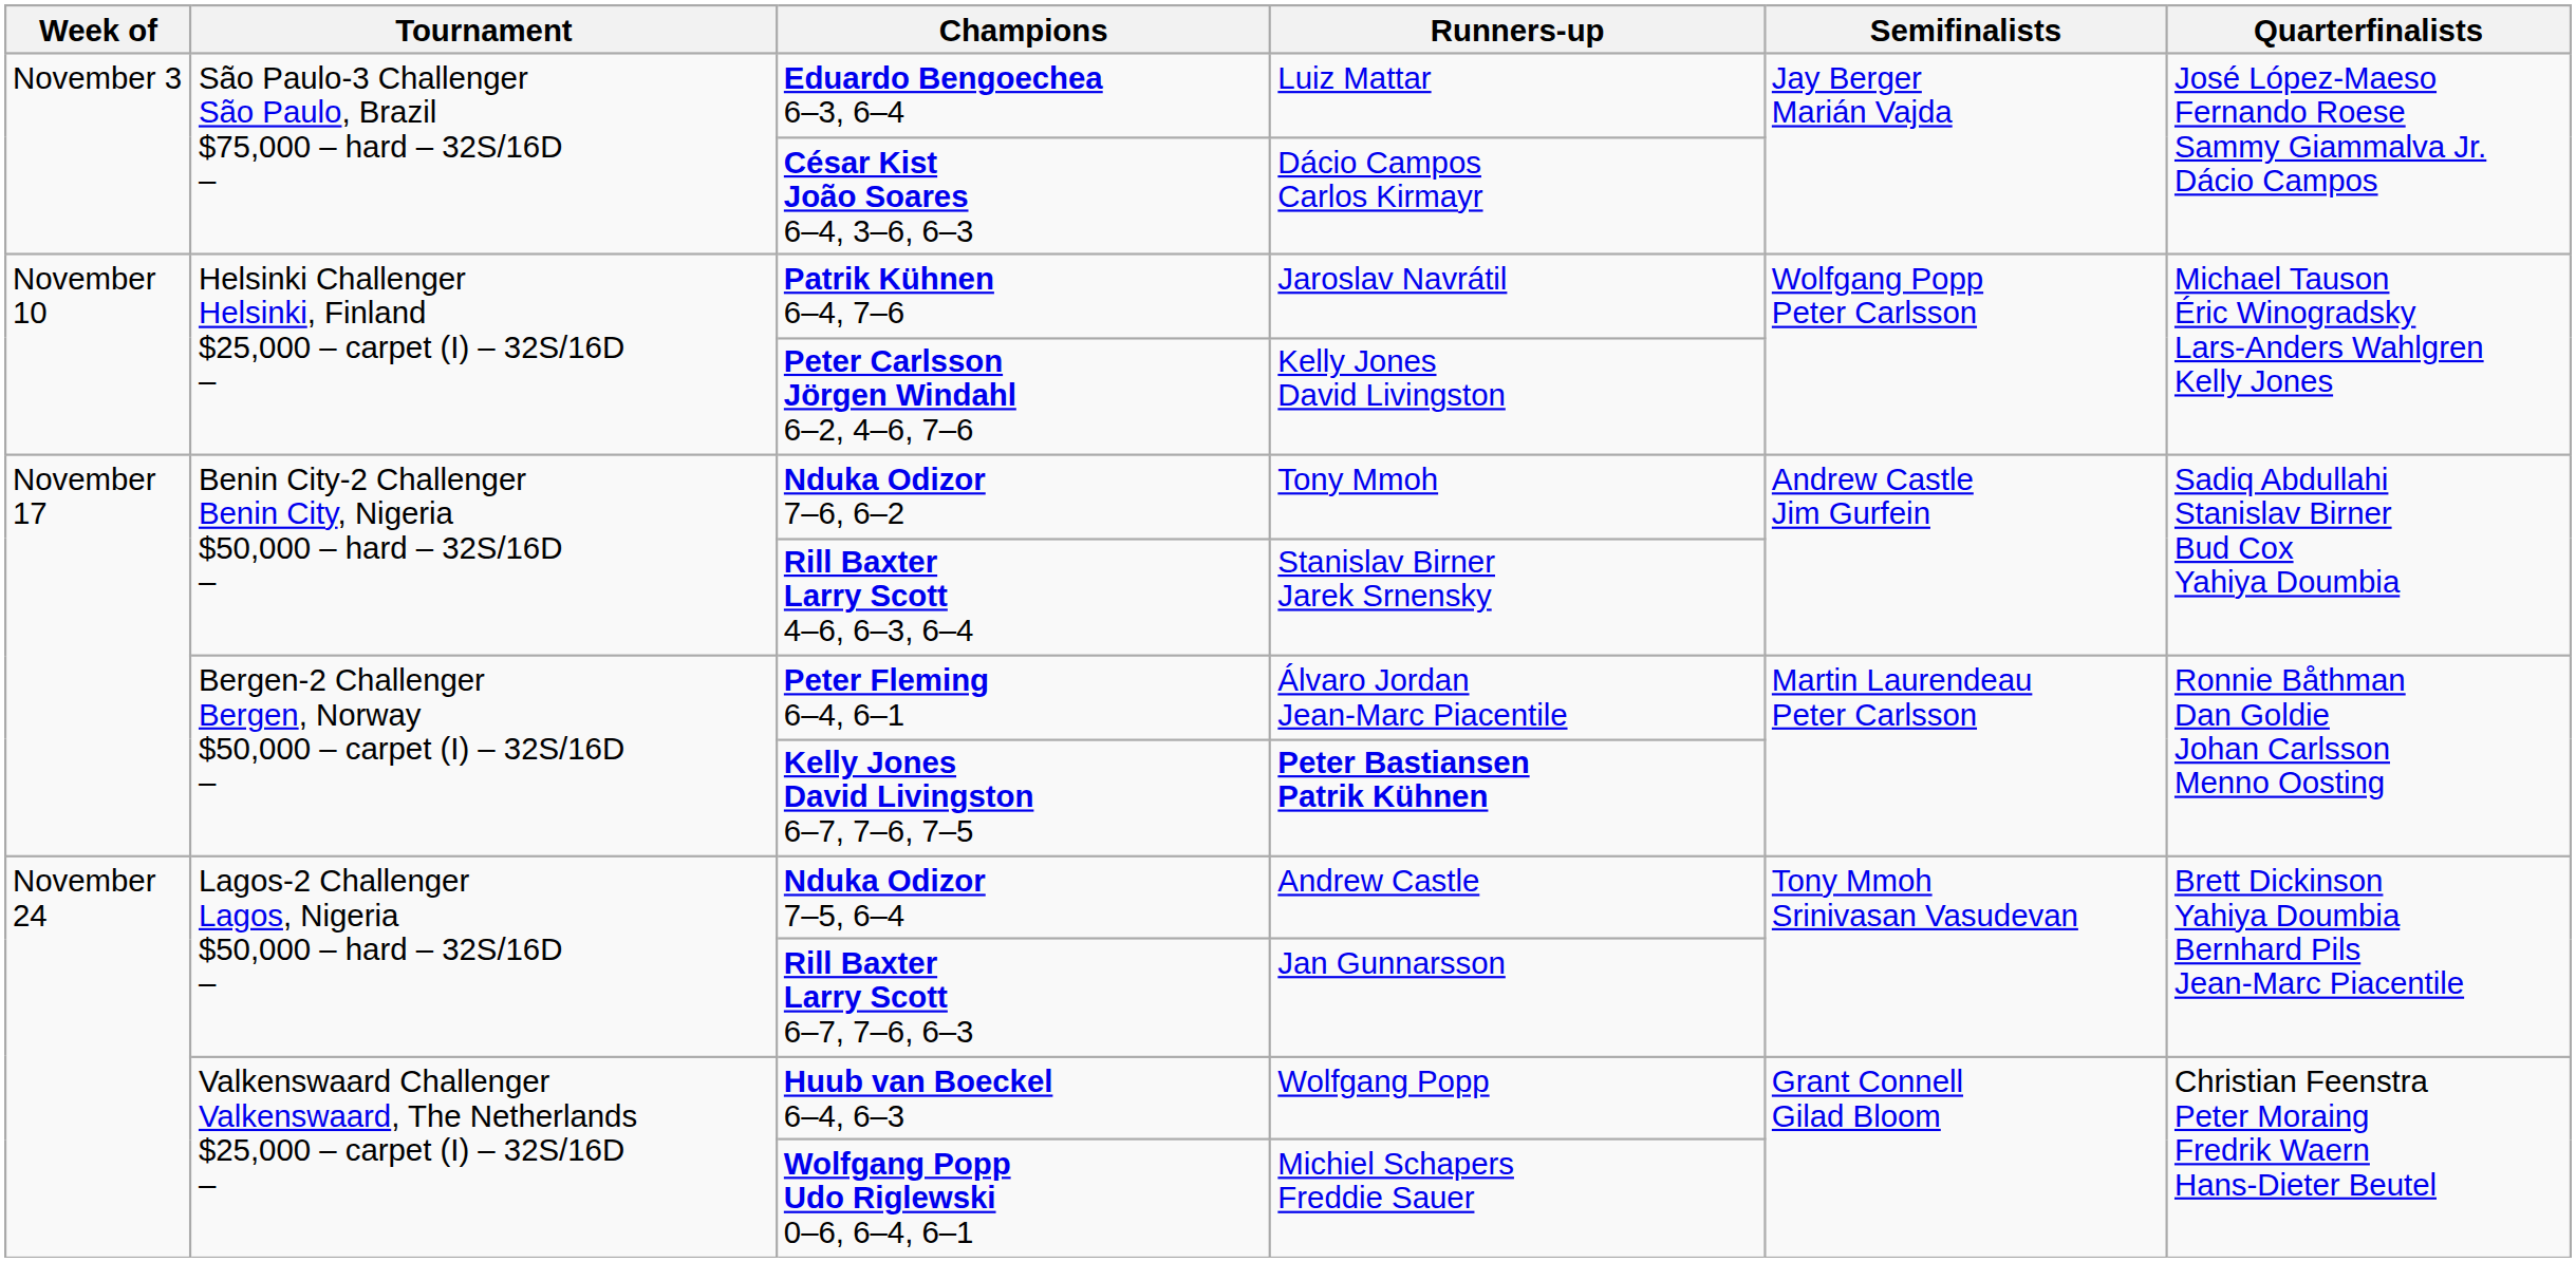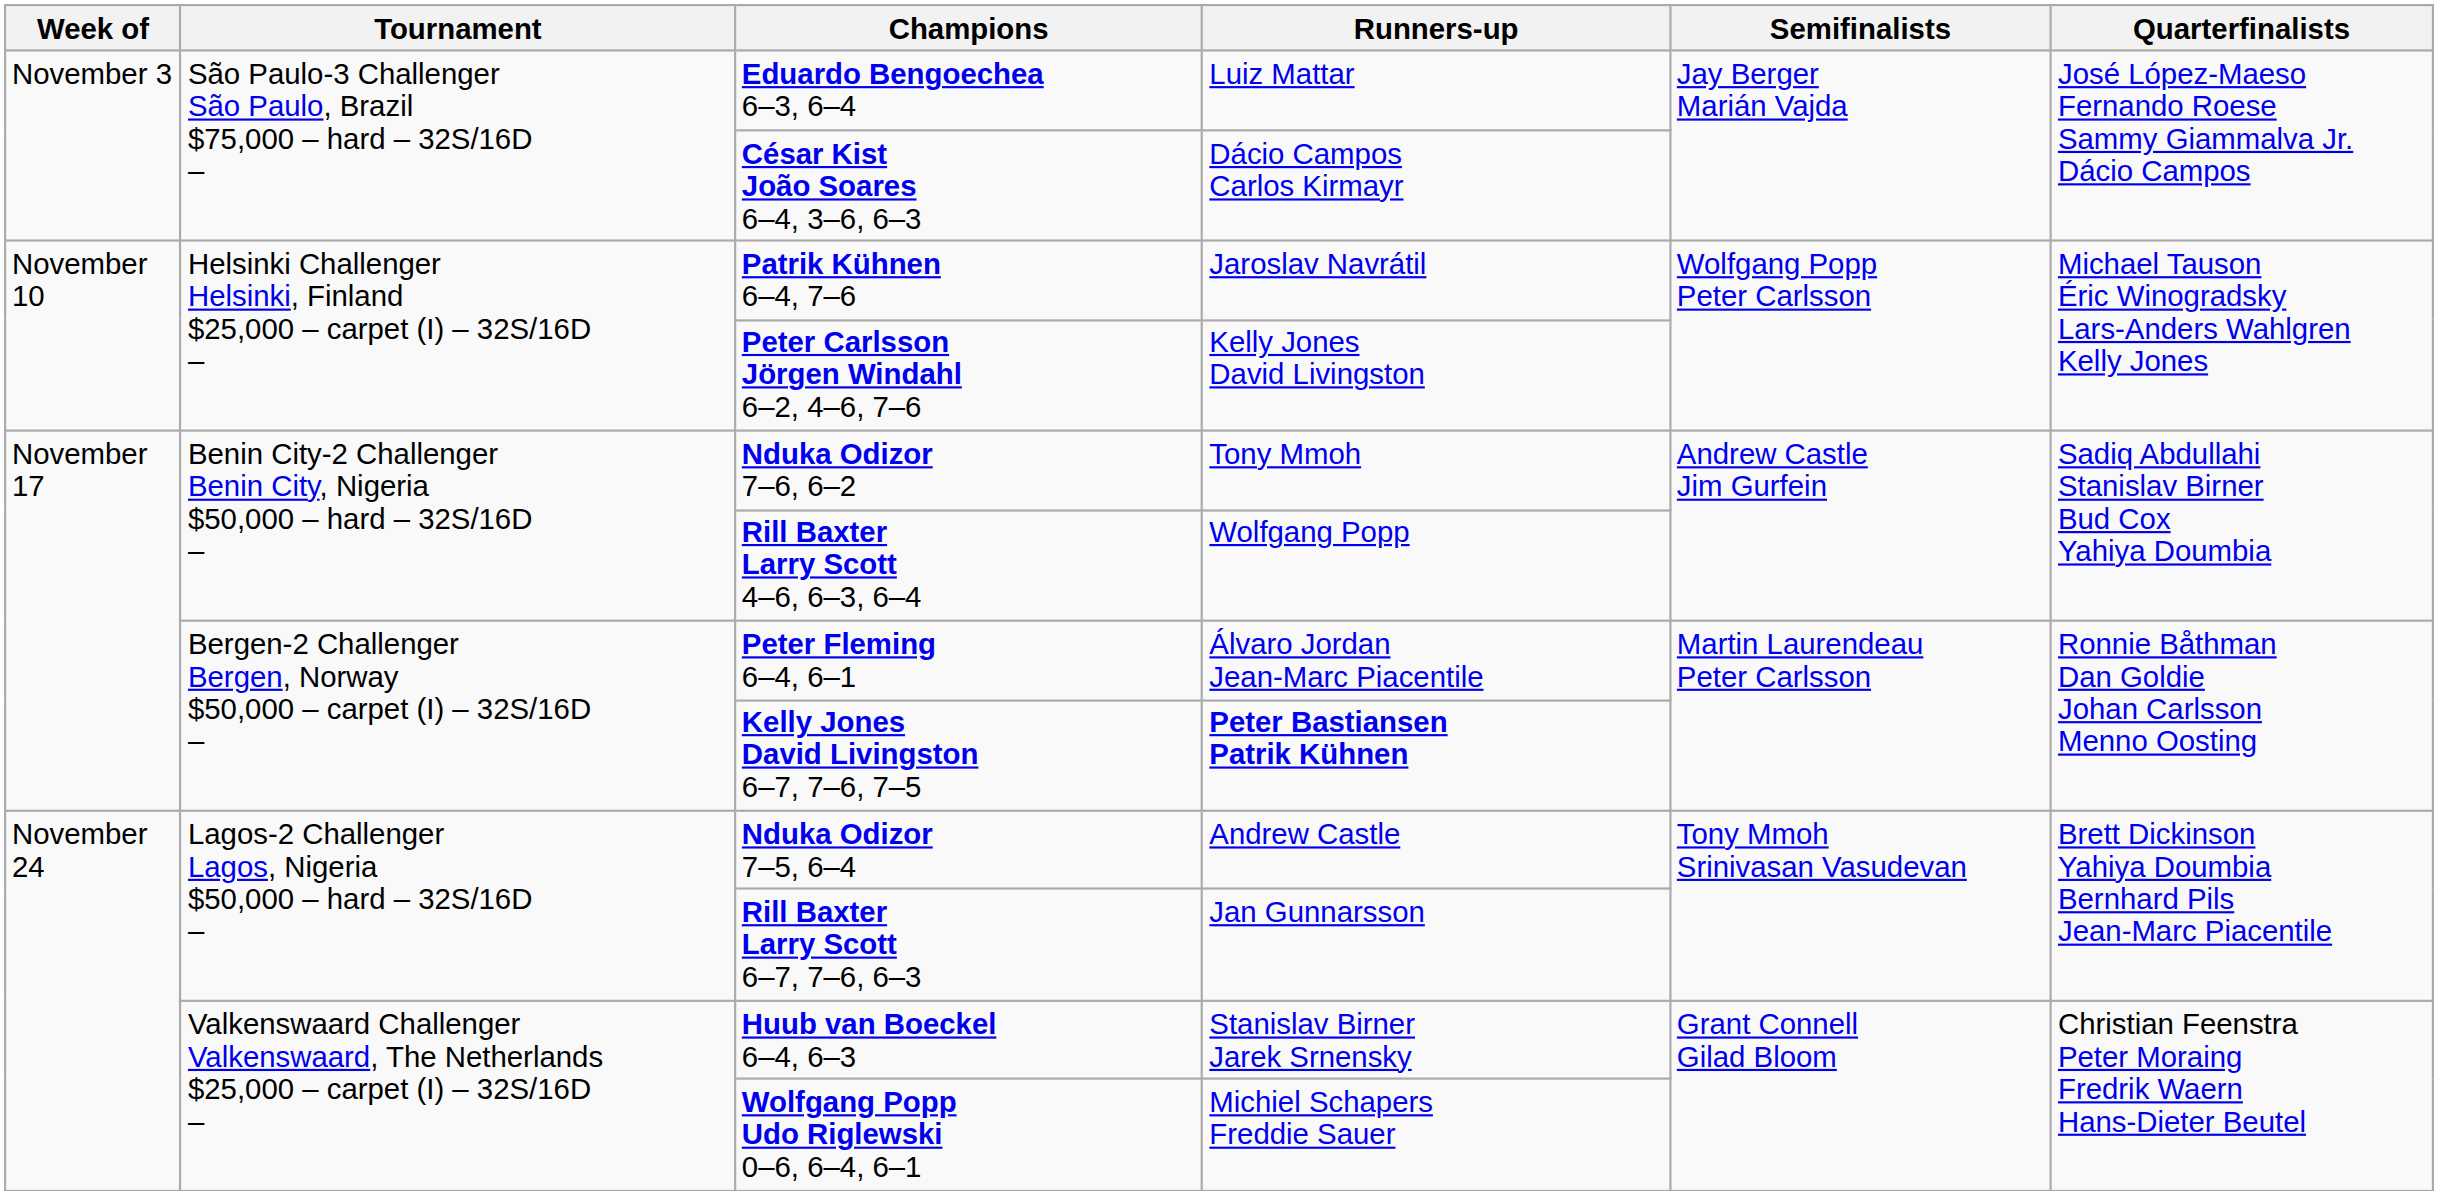 <table class="wikitable" style="font-size:85%;">
 <tr>
 <th width="75">Week of</th>
 <th width="250">Tournament</th>
 <th width="210">Champions</th>
 <th width="210">Runners-up</th>
 <th width="170">Semifinalists</th>
 <th width="170">Quarterfinalists</th>
 </tr>
 <tr valign="top">
 <td rowspan="2">November 3</td>
 <td rowspan="2">São Paulo-3 Challenger<br><a href='#'>São Paulo</a>, Brazil<br>$75,000 – hard – 32S/16D<br>  – </td>
 <td> <strong><a href='#'>Eduardo Bengoechea</a></strong> <br>6–3, 6–4</td>
 <td> <a href='#'>Luiz Mattar</a></td>
 <td rowspan="2"> <a href='#'>Jay Berger</a> <br>  <a href='#'>Marián Vajda</a></td>
 <td rowspan="2"> <a href='#'>José López-Maeso</a> <br> <a href='#'>Fernando Roese</a> <br> <a href='#'>Sammy Giammalva Jr.</a> <br>  <a href='#'>Dácio Campos</a></td>
 </tr>
 <tr valign="top">
 <td> <strong><a href='#'>César Kist</a></strong> <br> <strong><a href='#'>João Soares</a></strong><br>6–4, 3–6, 6–3</td>
 <td> <a href='#'>Dácio Campos</a> <br>  <a href='#'>Carlos Kirmayr</a></td>
 </tr>
 <tr valign="top">
 <td rowspan="2">November 10</td>
 <td rowspan="2">Helsinki Challenger<br><a href='#'>Helsinki</a>, Finland<br>$25,000 – carpet (I) – 32S/16D<br>  – </td>
 <td> <strong><a href='#'>Patrik Kühnen</a></strong> <br>6–4, 7–6</td>
 <td> <a href='#'>Jaroslav Navrátil</a></td>
 <td rowspan="2"> <a href='#'>Wolfgang Popp</a> <br>  <a href='#'>Peter Carlsson</a></td>
 <td rowspan="2"> <a href='#'>Michael Tauson</a> <br>  <a href='#'>Éric Winogradsky</a> <br> <a href='#'>Lars-Anders Wahlgren</a> <br>  <a href='#'>Kelly Jones</a></td>
 </tr>
 <tr valign="top">
 <td> <strong><a href='#'>Peter Carlsson</a></strong> <br> <strong><a href='#'>Jörgen Windahl</a></strong><br>6–2, 4–6, 7–6</td>
 <td> <a href='#'>Kelly Jones</a> <br> <a href='#'>David Livingston</a></td>
 </tr>
 <tr valign="top">
 <td rowspan="4">November 17</td>
 <td rowspan="2">Benin City-2 Challenger<br><a href='#'>Benin City</a>, Nigeria<br>$50,000 – hard – 32S/16D<br>  – </td>
 <td> <strong><a href='#'>Nduka Odizor</a></strong> <br>7–6, 6–2</td>
 <td> <a href='#'>Tony Mmoh</a></td>
 <td rowspan="2"> <a href='#'>Andrew Castle</a> <br>  <a href='#'>Jim Gurfein</a></td>
 <td rowspan="2"> <a href='#'>Sadiq Abdullahi</a> <br>  <a href='#'>Stanislav Birner</a> <br> <a href='#'>Bud Cox</a> <br>  <a href='#'>Yahiya Doumbia</a></td>
 </tr>
 <tr valign="top">
 <td> <strong><a href='#'>Rill Baxter</a></strong> <br> <strong><a href='#'>Larry Scott</a></strong><br>4–6, 6–3, 6–4</td>
-<td> <a href='#'>Stanislav Birner</a> <br> <a href='#'>Jarek Srnensky</a></td>
+<td> <a href='#'>Wolfgang Popp</a></td>
 </tr>
 <tr valign="top">
 <td rowspan="2">Bergen-2 Challenger<br><a href='#'>Bergen</a>, Norway<br>$50,000 – carpet (I) – 32S/16D<br>  – </td>
 <td> <strong><a href='#'>Peter Fleming</a></strong> <br>6–4, 6–1</td>
 <td> <a href='#'>Álvaro Jordan</a> <br> <a href='#'>Jean-Marc Piacentile</a></td>
 <td rowspan="2"> <a href='#'>Martin Laurendeau</a> <br>  <a href='#'>Peter Carlsson</a></td>
 <td rowspan="2"> <a href='#'>Ronnie Båthman</a> <br> <a href='#'>Dan Goldie</a> <br> <a href='#'>Johan Carlsson</a> <br>  <a href='#'>Menno Oosting</a></td>
 </tr>
 <tr valign="top">
 <td> <strong><a href='#'>Kelly Jones</a></strong> <br> <strong><a href='#'>David Livingston</a></strong><br>6–7, 7–6, 7–5</td>
 <td><strong> <a href='#'>Peter Bastiansen</a> <br>  <a href='#'>Patrik Kühnen</a></strong></td>
 </tr>
 <tr valign="top">
 <td rowspan="4">November 24</td>
 <td rowspan="2">Lagos-2 Challenger<br><a href='#'>Lagos</a>, Nigeria<br>$50,000 – hard – 32S/16D<br>  – </td>
 <td> <strong><a href='#'>Nduka Odizor</a></strong> <br>7–5, 6–4</td>
 <td> <a href='#'>Andrew Castle</a></td>
 <td rowspan="2"> <a href='#'>Tony Mmoh</a> <br>  <a href='#'>Srinivasan Vasudevan</a></td>
 <td rowspan="2"> <a href='#'>Brett Dickinson</a> <br> <a href='#'>Yahiya Doumbia</a> <br> <a href='#'>Bernhard Pils</a> <br>  <a href='#'>Jean-Marc Piacentile</a></td>
 </tr>
 <tr valign="top">
 <td> <strong><a href='#'>Rill Baxter</a></strong> <br> <strong><a href='#'>Larry Scott</a></strong><br>6–7, 7–6, 6–3</td>
 <td> <a href='#'>Jan Gunnarsson</a></td>
 </tr>
 <tr valign="top">
 <td rowspan="2">Valkenswaard Challenger<br><a href='#'>Valkenswaard</a>, The Netherlands<br>$25,000 – carpet (I) – 32S/16D<br>  – </td>
 <td> <strong><a href='#'>Huub van Boeckel</a></strong> <br>6–4, 6–3</td>
-<td> <a href='#'>Wolfgang Popp</a></td>
+<td> <a href='#'>Stanislav Birner</a> <br> <a href='#'>Jarek Srnensky</a></td>
 <td rowspan="2"> <a href='#'>Grant Connell</a> <br>  <a href='#'>Gilad Bloom</a></td>
 <td rowspan="2"> Christian Feenstra <br> <a href='#'>Peter Moraing</a> <br> <a href='#'>Fredrik Waern</a> <br>  <a href='#'>Hans-Dieter Beutel</a></td>
 </tr>
 <tr valign="top">
 <td> <strong><a href='#'>Wolfgang Popp</a></strong> <br> <strong><a href='#'>Udo Riglewski</a></strong><br>0–6, 6–4, 6–1</td>
 <td> <a href='#'>Michiel Schapers</a> <br>  <a href='#'>Freddie Sauer</a></td>
 </tr>
 </table>
